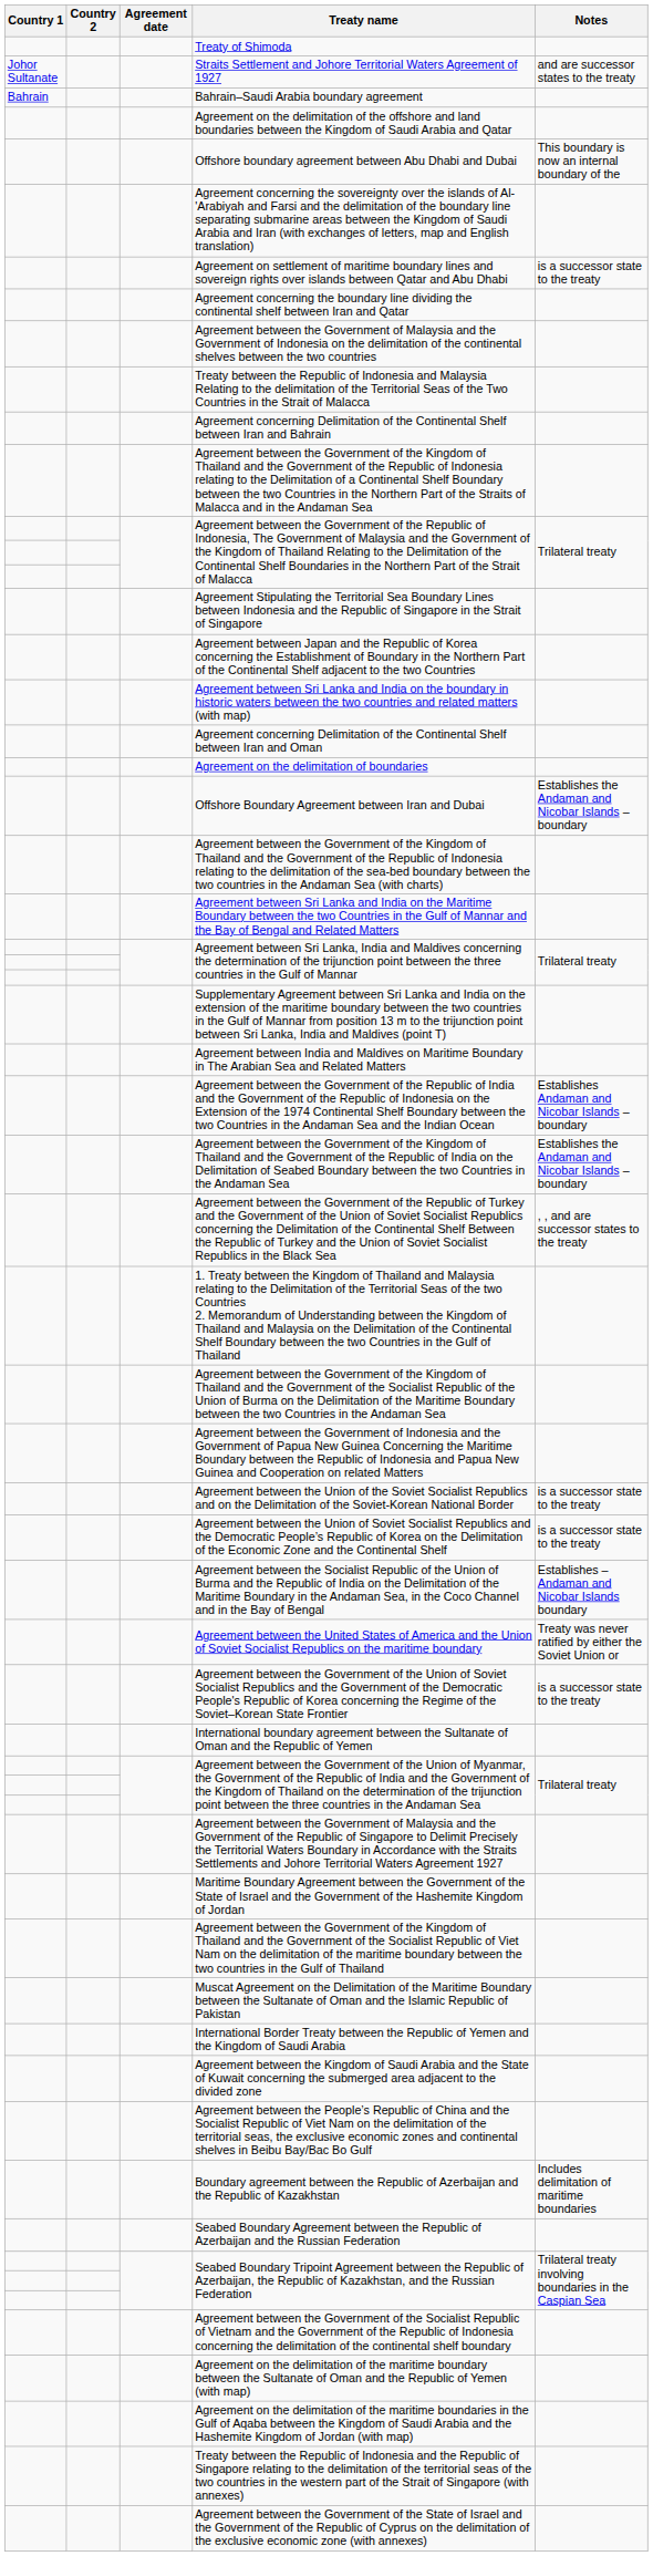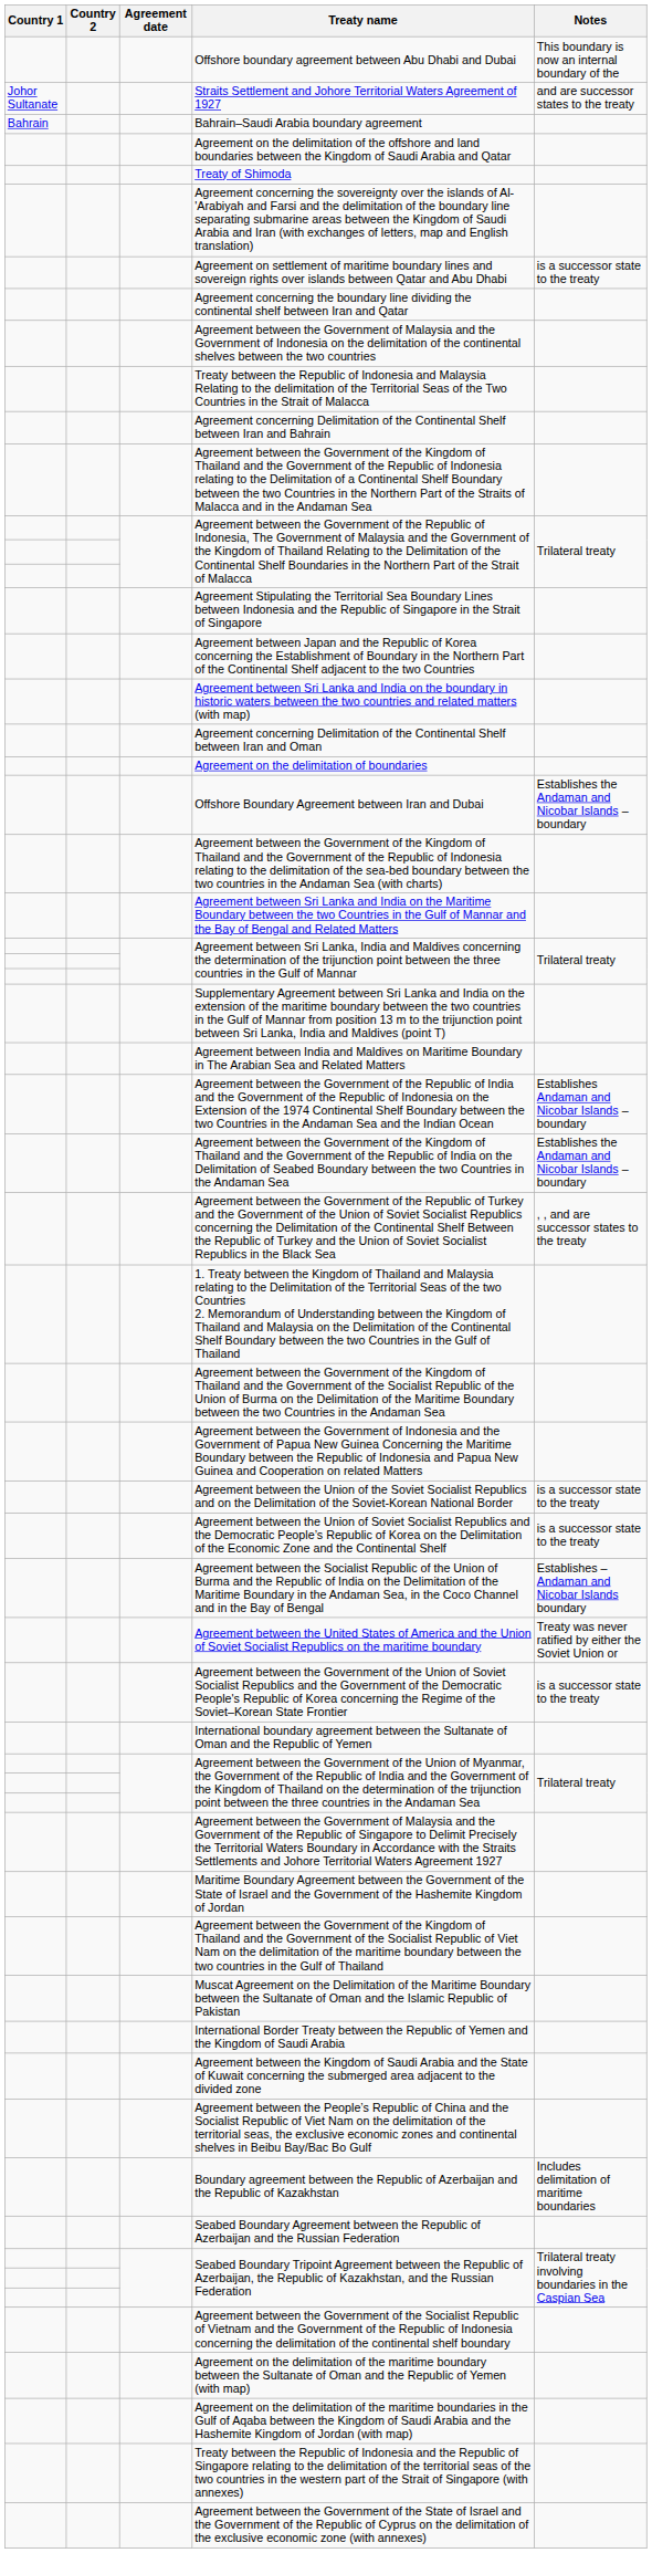 <table class="wikitable sortable">
 <tr>
 <th>Country 1</th>
 <th>Country 2</th>
 <th>Agreement date</th>
 <th>Treaty name</th>
 <th>Notes</th>
 </tr>
 <tr>
 <td></td>
 <td></td>
 <td></td>
-<td><a href='#'>Treaty of Shimoda</a></td>
-<td></td>
+<td>Offshore boundary agreement between Abu Dhabi and Dubai</td>
+<td>This boundary is now an internal boundary of the </td>
 </tr>
 <tr>
 <td> <a href='#'>Johor Sultanate</a></td>
 <td></td>
 <td></td>
 <td><a href='#'>Straits Settlement and Johore Territorial Waters Agreement of 1927</a></td>
 <td> and  are successor states to the treaty</td>
 </tr>
 <tr>
 <td> <a href='#'>Bahrain</a></td>
 <td></td>
 <td></td>
 <td>Bahrain–Saudi Arabia boundary agreement</td>
 <td></td>
 </tr>
 <tr>
 <td></td>
 <td></td>
 <td></td>
 <td>Agreement on the delimitation of the offshore and land boundaries between the Kingdom of Saudi Arabia and Qatar</td>
 <td></td>
 </tr>
 <tr>
 <td></td>
 <td></td>
 <td></td>
-<td>Offshore boundary agreement between Abu Dhabi and Dubai</td>
-<td>This boundary is now an internal boundary of the </td>
+<td><a href='#'>Treaty of Shimoda</a></td>
+<td></td>
 </tr>
 <tr>
 <td></td>
 <td></td>
 <td></td>
 <td>Agreement concerning the sovereignty over the islands of Al-'Arabiyah and Farsi and the delimitation of the boundary line separating submarine areas between the Kingdom of Saudi Arabia and Iran (with exchanges of letters, map and English translation)</td>
 <td></td>
 </tr>
 <tr>
 <td></td>
 <td></td>
 <td></td>
 <td>Agreement on settlement of maritime boundary lines and sovereign rights over islands between Qatar and Abu Dhabi</td>
 <td> is a successor state to the treaty</td>
 </tr>
 <tr>
 <td></td>
 <td></td>
 <td></td>
 <td>Agreement concerning the boundary line dividing the continental shelf between Iran and Qatar</td>
 <td></td>
 </tr>
 <tr>
 <td></td>
 <td></td>
 <td></td>
 <td>Agreement between the Government of Malaysia and the Government of Indonesia on the delimitation of the continental shelves between the two countries</td>
 <td></td>
 </tr>
 <tr>
 <td></td>
 <td></td>
 <td></td>
 <td>Treaty between the Republic of Indonesia and Malaysia Relating to the delimitation of the Territorial Seas of the Two Countries in the Strait of Malacca</td>
 <td></td>
 </tr>
 <tr>
 <td></td>
 <td></td>
 <td></td>
 <td>Agreement concerning Delimitation of the Continental Shelf between Iran and Bahrain</td>
 <td></td>
 </tr>
 <tr>
 <td></td>
 <td></td>
 <td></td>
 <td>Agreement between the Government of the Kingdom of Thailand and the Government of the Republic of Indonesia relating to the Delimitation of a Continental Shelf Boundary between the two Countries in the Northern Part of the Straits of Malacca and in the Andaman Sea</td>
 <td></td>
 </tr>
 <tr>
 <td></td>
 <td></td>
 <td rowspan="3"></td>
 <td rowspan="3">Agreement between the Government of the Republic of Indonesia, The Government of Malaysia and the Government of the Kingdom of Thailand Relating to the Delimitation of the Continental Shelf Boundaries in the Northern Part of the Strait of Malacca</td>
 <td rowspan="3">Trilateral treaty</td>
 </tr>
 <tr>
 <td></td>
 <td></td>
 </tr>
 <tr>
 <td></td>
 <td></td>
 </tr>
 <tr>
 <td></td>
 <td></td>
 <td></td>
 <td>Agreement Stipulating the Territorial Sea Boundary Lines between Indonesia and the Republic of Singapore in the Strait of Singapore</td>
 <td></td>
 </tr>
 <tr>
 <td></td>
 <td></td>
 <td></td>
 <td>Agreement between Japan and the Republic of Korea concerning the Establishment of Boundary in the Northern Part of the Continental Shelf adjacent to the two Countries</td>
 <td></td>
 </tr>
 <tr>
 <td></td>
 <td></td>
 <td></td>
 <td><a href='#'>Agreement between Sri Lanka and India on the boundary in historic waters between the two countries and related matters</a> (with map)</td>
 <td></td>
 </tr>
 <tr>
 <td></td>
 <td></td>
 <td></td>
 <td>Agreement concerning Delimitation of the Continental Shelf between Iran and Oman</td>
 <td></td>
 </tr>
 <tr>
 <td></td>
 <td></td>
 <td></td>
 <td><a href='#'>Agreement on the delimitation of boundaries</a></td>
 <td></td>
 </tr>
 <tr>
 <td></td>
 <td></td>
 <td></td>
 <td>Offshore Boundary Agreement between Iran and Dubai</td>
 <td>Establishes the  <a href='#'>Andaman and Nicobar Islands</a> –  boundary</td>
 </tr>
 <tr>
 <td></td>
 <td></td>
 <td></td>
 <td>Agreement between the Government of the Kingdom of Thailand and the Government of the Republic of Indonesia relating to the delimitation of the sea-bed boundary between the two countries in the Andaman Sea (with charts)</td>
 <td></td>
 </tr>
 <tr>
 <td></td>
 <td></td>
 <td></td>
 <td><a href='#'>Agreement between Sri Lanka and India on the Maritime Boundary between the two Countries in the Gulf of Mannar and the Bay of Bengal and Related Matters</a></td>
 <td></td>
 </tr>
 <tr>
 <td></td>
 <td></td>
 <td rowspan="3"></td>
 <td rowspan="3">Agreement between Sri Lanka, India and Maldives concerning the determination of the trijunction point between the three countries in the Gulf of Mannar</td>
 <td rowspan="3">Trilateral treaty</td>
 </tr>
 <tr>
 <td></td>
 <td></td>
 </tr>
 <tr>
 <td></td>
 <td></td>
 </tr>
 <tr>
 <td></td>
 <td></td>
 <td></td>
 <td>Supplementary Agreement between Sri Lanka and India on the extension of the maritime boundary between the two countries in the Gulf of Mannar from position 13 m to the trijunction point between Sri Lanka, India and Maldives (point T)</td>
 <td></td>
 </tr>
 <tr>
 <td></td>
 <td></td>
 <td></td>
 <td>Agreement between India and Maldives on Maritime Boundary in The Arabian Sea and Related Matters</td>
 <td></td>
 </tr>
 <tr>
 <td></td>
 <td></td>
 <td></td>
 <td>Agreement between the Government of the Republic of India and the Government of the Republic of Indonesia on the Extension of the 1974 Continental Shelf Boundary between the two Countries in the Andaman Sea and the Indian Ocean</td>
 <td>Establishes  <a href='#'>Andaman and Nicobar Islands</a> –  boundary</td>
 </tr>
 <tr>
 <td></td>
 <td></td>
 <td></td>
 <td>Agreement between the Government of the Kingdom of Thailand and the Government of the Republic of India on the Delimitation of Seabed Boundary between the two Countries in the Andaman Sea</td>
 <td>Establishes the  <a href='#'>Andaman and Nicobar Islands</a> –  boundary</td>
 </tr>
 <tr>
 <td></td>
 <td></td>
 <td></td>
 <td>Agreement between the Government of the Republic of Turkey and the Government of the Union of Soviet Socialist Republics concerning the Delimitation of the Continental Shelf Between the Republic of Turkey and the Union of Soviet Socialist Republics in the Black Sea</td>
 <td>, , and  are successor states to the treaty</td>
 </tr>
 <tr>
 <td></td>
 <td></td>
 <td></td>
 <td>1. Treaty between the Kingdom of Thailand and Malaysia relating to the Delimitation of the Territorial Seas of the two Countries<br>2. Memorandum of Understanding between the Kingdom of Thailand and Malaysia on the Delimitation of the Continental Shelf Boundary between the two Countries in the Gulf of Thailand</td>
 <td></td>
 </tr>
 <tr>
 <td></td>
 <td></td>
 <td></td>
 <td>Agreement between the Government of the Kingdom of Thailand and the Government of the Socialist Republic of the Union of Burma on the Delimitation of the Maritime Boundary between the two Countries in the Andaman Sea</td>
 <td></td>
 </tr>
 <tr>
 <td></td>
 <td></td>
 <td></td>
 <td>Agreement between the Government of Indonesia and the Government of Papua New Guinea Concerning the Maritime Boundary between the Republic of Indonesia and Papua New Guinea and Cooperation on related Matters</td>
 <td></td>
 </tr>
 <tr>
 <td></td>
 <td></td>
 <td></td>
 <td>Agreement between the Union of the Soviet Socialist Republics and  on the Delimitation of the Soviet-Korean National Border</td>
 <td> is a successor state to the treaty</td>
 </tr>
 <tr>
 <td></td>
 <td></td>
 <td></td>
 <td>Agreement between the Union of Soviet Socialist Republics and the Democratic People’s Republic of Korea on the Delimitation of the Economic Zone and the Continental Shelf</td>
 <td> is a successor state to the treaty</td>
 </tr>
 <tr>
 <td></td>
 <td></td>
 <td></td>
 <td>Agreement between the Socialist Republic of the Union of Burma and the Republic of India on the Delimitation of the Maritime Boundary in the Andaman Sea, in the Coco Channel and in the Bay of Bengal</td>
 <td>Establishes  –  <a href='#'>Andaman and Nicobar Islands</a> boundary</td>
 </tr>
 <tr>
 <td></td>
 <td></td>
 <td></td>
 <td><a href='#'>Agreement between the United States of America and the Union of Soviet Socialist Republics on the maritime boundary</a></td>
 <td>Treaty was never ratified by either the Soviet Union or </td>
 </tr>
 <tr>
 <td></td>
 <td></td>
 <td></td>
 <td>Agreement between the Government of the Union of Soviet Socialist Republics and the Government of the Democratic People's Republic of Korea concerning the Regime of the Soviet–Korean State Frontier</td>
 <td> is a successor state to the treaty</td>
 </tr>
 <tr>
 <td></td>
 <td></td>
 <td></td>
 <td>International boundary agreement between the Sultanate of Oman and the Republic of Yemen</td>
 <td></td>
 </tr>
 <tr>
 <td></td>
 <td></td>
 <td rowspan="3"></td>
 <td rowspan="3">Agreement between the Government of the Union of Myanmar, the Government of the Republic of India and the Government of the Kingdom of Thailand on the determination of the trijunction point between the three countries in the Andaman Sea</td>
 <td rowspan="3">Trilateral treaty</td>
 </tr>
 <tr>
 <td></td>
 <td></td>
 </tr>
 <tr>
 <td></td>
 <td></td>
 </tr>
 <tr>
 <td></td>
 <td></td>
 <td></td>
 <td>Agreement between the Government of Malaysia and the Government of the Republic of Singapore to Delimit Precisely the Territorial Waters Boundary in Accordance with the Straits Settlements and Johore Territorial Waters Agreement 1927</td>
 <td></td>
 </tr>
 <tr>
 <td></td>
 <td></td>
 <td></td>
 <td>Maritime Boundary Agreement between the Government of the State of Israel and the Government of the Hashemite Kingdom of Jordan</td>
 <td></td>
 </tr>
 <tr>
 <td></td>
 <td></td>
 <td></td>
 <td>Agreement between the Government of the Kingdom of Thailand and the Government of the Socialist Republic of Viet Nam on the delimitation of the maritime boundary between the two countries in the Gulf of Thailand</td>
 <td></td>
 </tr>
 <tr>
 <td></td>
 <td></td>
 <td></td>
 <td>Muscat Agreement on the Delimitation of the Maritime Boundary between the Sultanate of Oman and the Islamic Republic of Pakistan</td>
 <td></td>
 </tr>
 <tr>
 <td></td>
 <td></td>
 <td></td>
 <td>International Border Treaty between the Republic of Yemen and the Kingdom of Saudi Arabia</td>
 <td></td>
 </tr>
 <tr>
 <td></td>
 <td></td>
 <td></td>
 <td>Agreement between the Kingdom of Saudi Arabia and the State of Kuwait concerning the submerged area adjacent to the divided zone</td>
 <td></td>
 </tr>
 <tr>
 <td></td>
 <td></td>
 <td></td>
 <td>Agreement between the People’s Republic of China and the Socialist Republic of Viet Nam on the delimitation of the territorial seas, the exclusive economic zones and continental shelves in Beibu Bay/Bac Bo Gulf</td>
 <td></td>
 </tr>
 <tr>
 <td></td>
 <td></td>
 <td></td>
 <td>Boundary agreement between the Republic of Azerbaijan and the Republic of Kazakhstan</td>
 <td>Includes delimitation of maritime boundaries</td>
 </tr>
 <tr>
 <td></td>
 <td></td>
 <td></td>
 <td>Seabed Boundary Agreement between the Republic of Azerbaijan and the Russian Federation</td>
 <td></td>
 </tr>
 <tr>
 <td></td>
 <td></td>
 <td rowspan="3"></td>
 <td rowspan="3">Seabed Boundary Tripoint Agreement between the Republic of Azerbaijan, the Republic of Kazakhstan, and the Russian Federation</td>
 <td rowspan="3">Trilateral treaty involving boundaries in the <a href='#'>Caspian Sea</a></td>
 </tr>
 <tr>
 <td></td>
 <td></td>
 </tr>
 <tr>
 <td></td>
 <td></td>
 </tr>
 <tr>
 <td></td>
 <td></td>
 <td></td>
 <td>Agreement between the Government of the Socialist Republic of Vietnam and the Government of the Republic of Indonesia concerning the delimitation of the continental shelf boundary</td>
 <td></td>
 </tr>
 <tr>
 <td></td>
 <td></td>
 <td></td>
 <td>Agreement on the delimitation of the maritime boundary between the Sultanate of Oman and the Republic of Yemen (with map)</td>
 <td></td>
 </tr>
 <tr>
 <td></td>
 <td></td>
 <td></td>
 <td>Agreement on the delimitation of the maritime boundaries in the Gulf of Aqaba between the Kingdom of Saudi Arabia and the Hashemite Kingdom of Jordan (with map)</td>
 <td></td>
 </tr>
 <tr>
 <td></td>
 <td></td>
 <td></td>
 <td>Treaty between the Republic of Indonesia and the Republic of Singapore relating to the delimitation of the territorial seas of the two countries in the western part of the Strait of Singapore (with annexes)</td>
 <td></td>
 </tr>
 <tr>
 <td></td>
 <td></td>
 <td></td>
 <td>Agreement between the Government of the State of Israel and the Government of the Republic of Cyprus on the delimitation of the exclusive economic zone (with annexes)</td>
 <td></td>
 </tr>
 </table>
